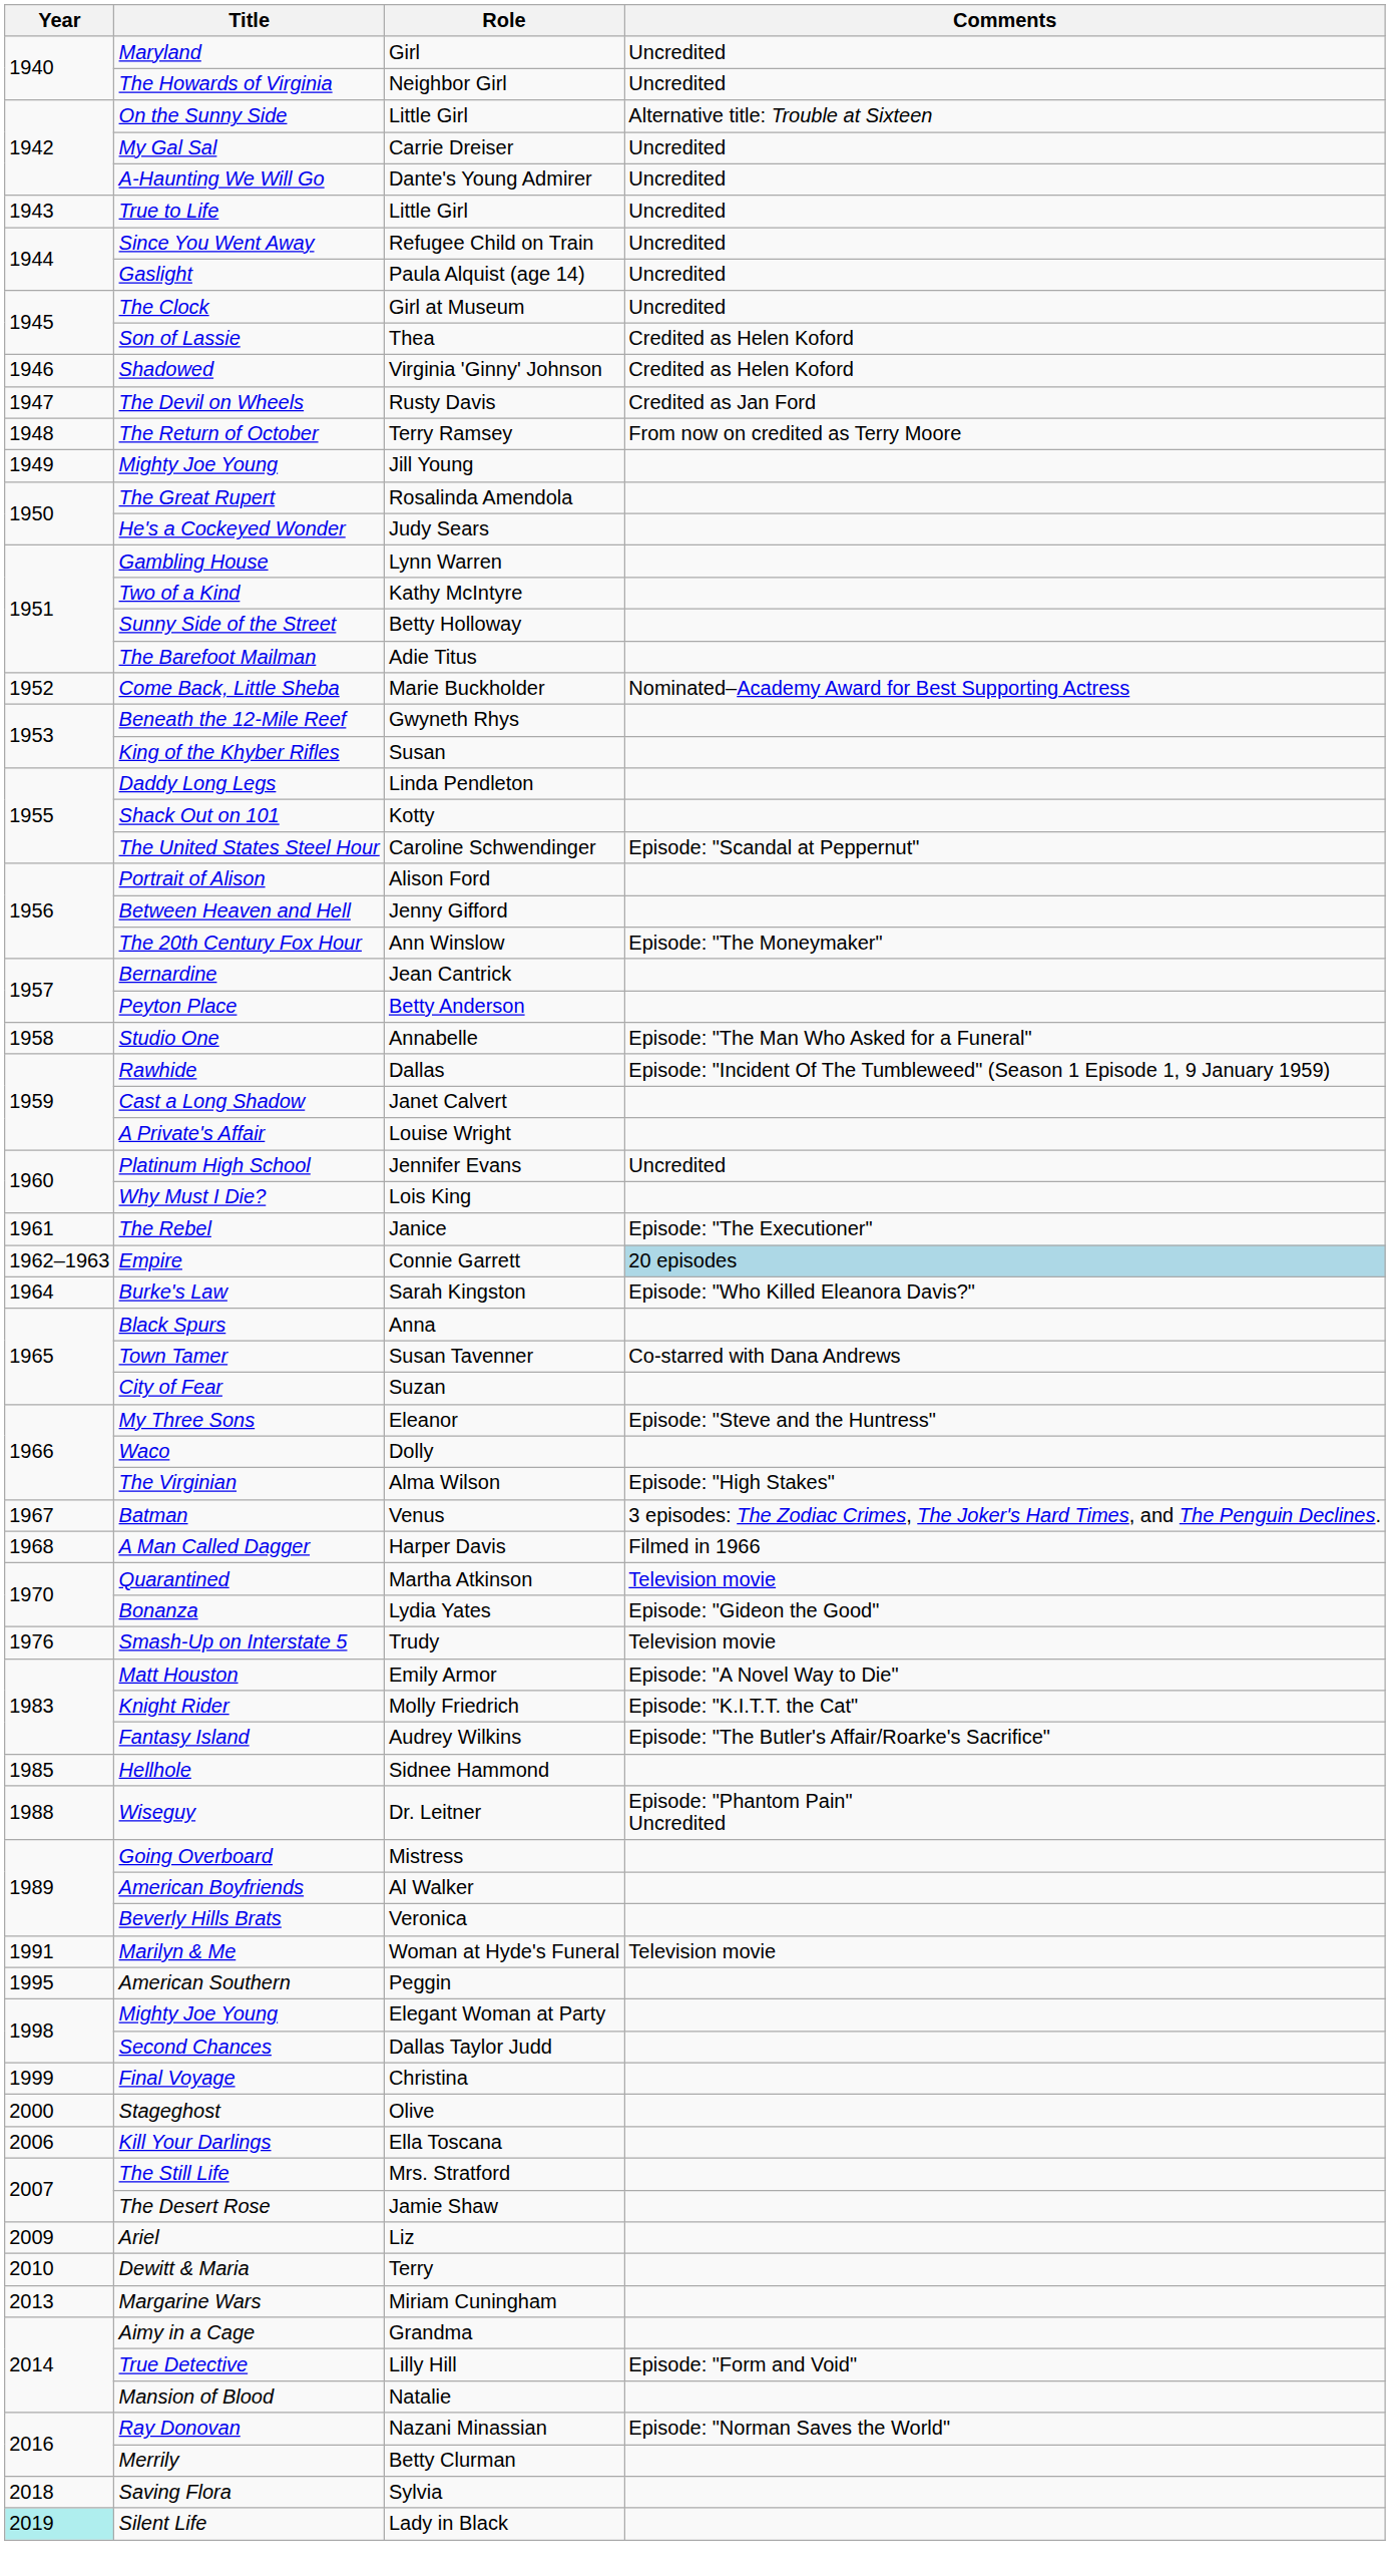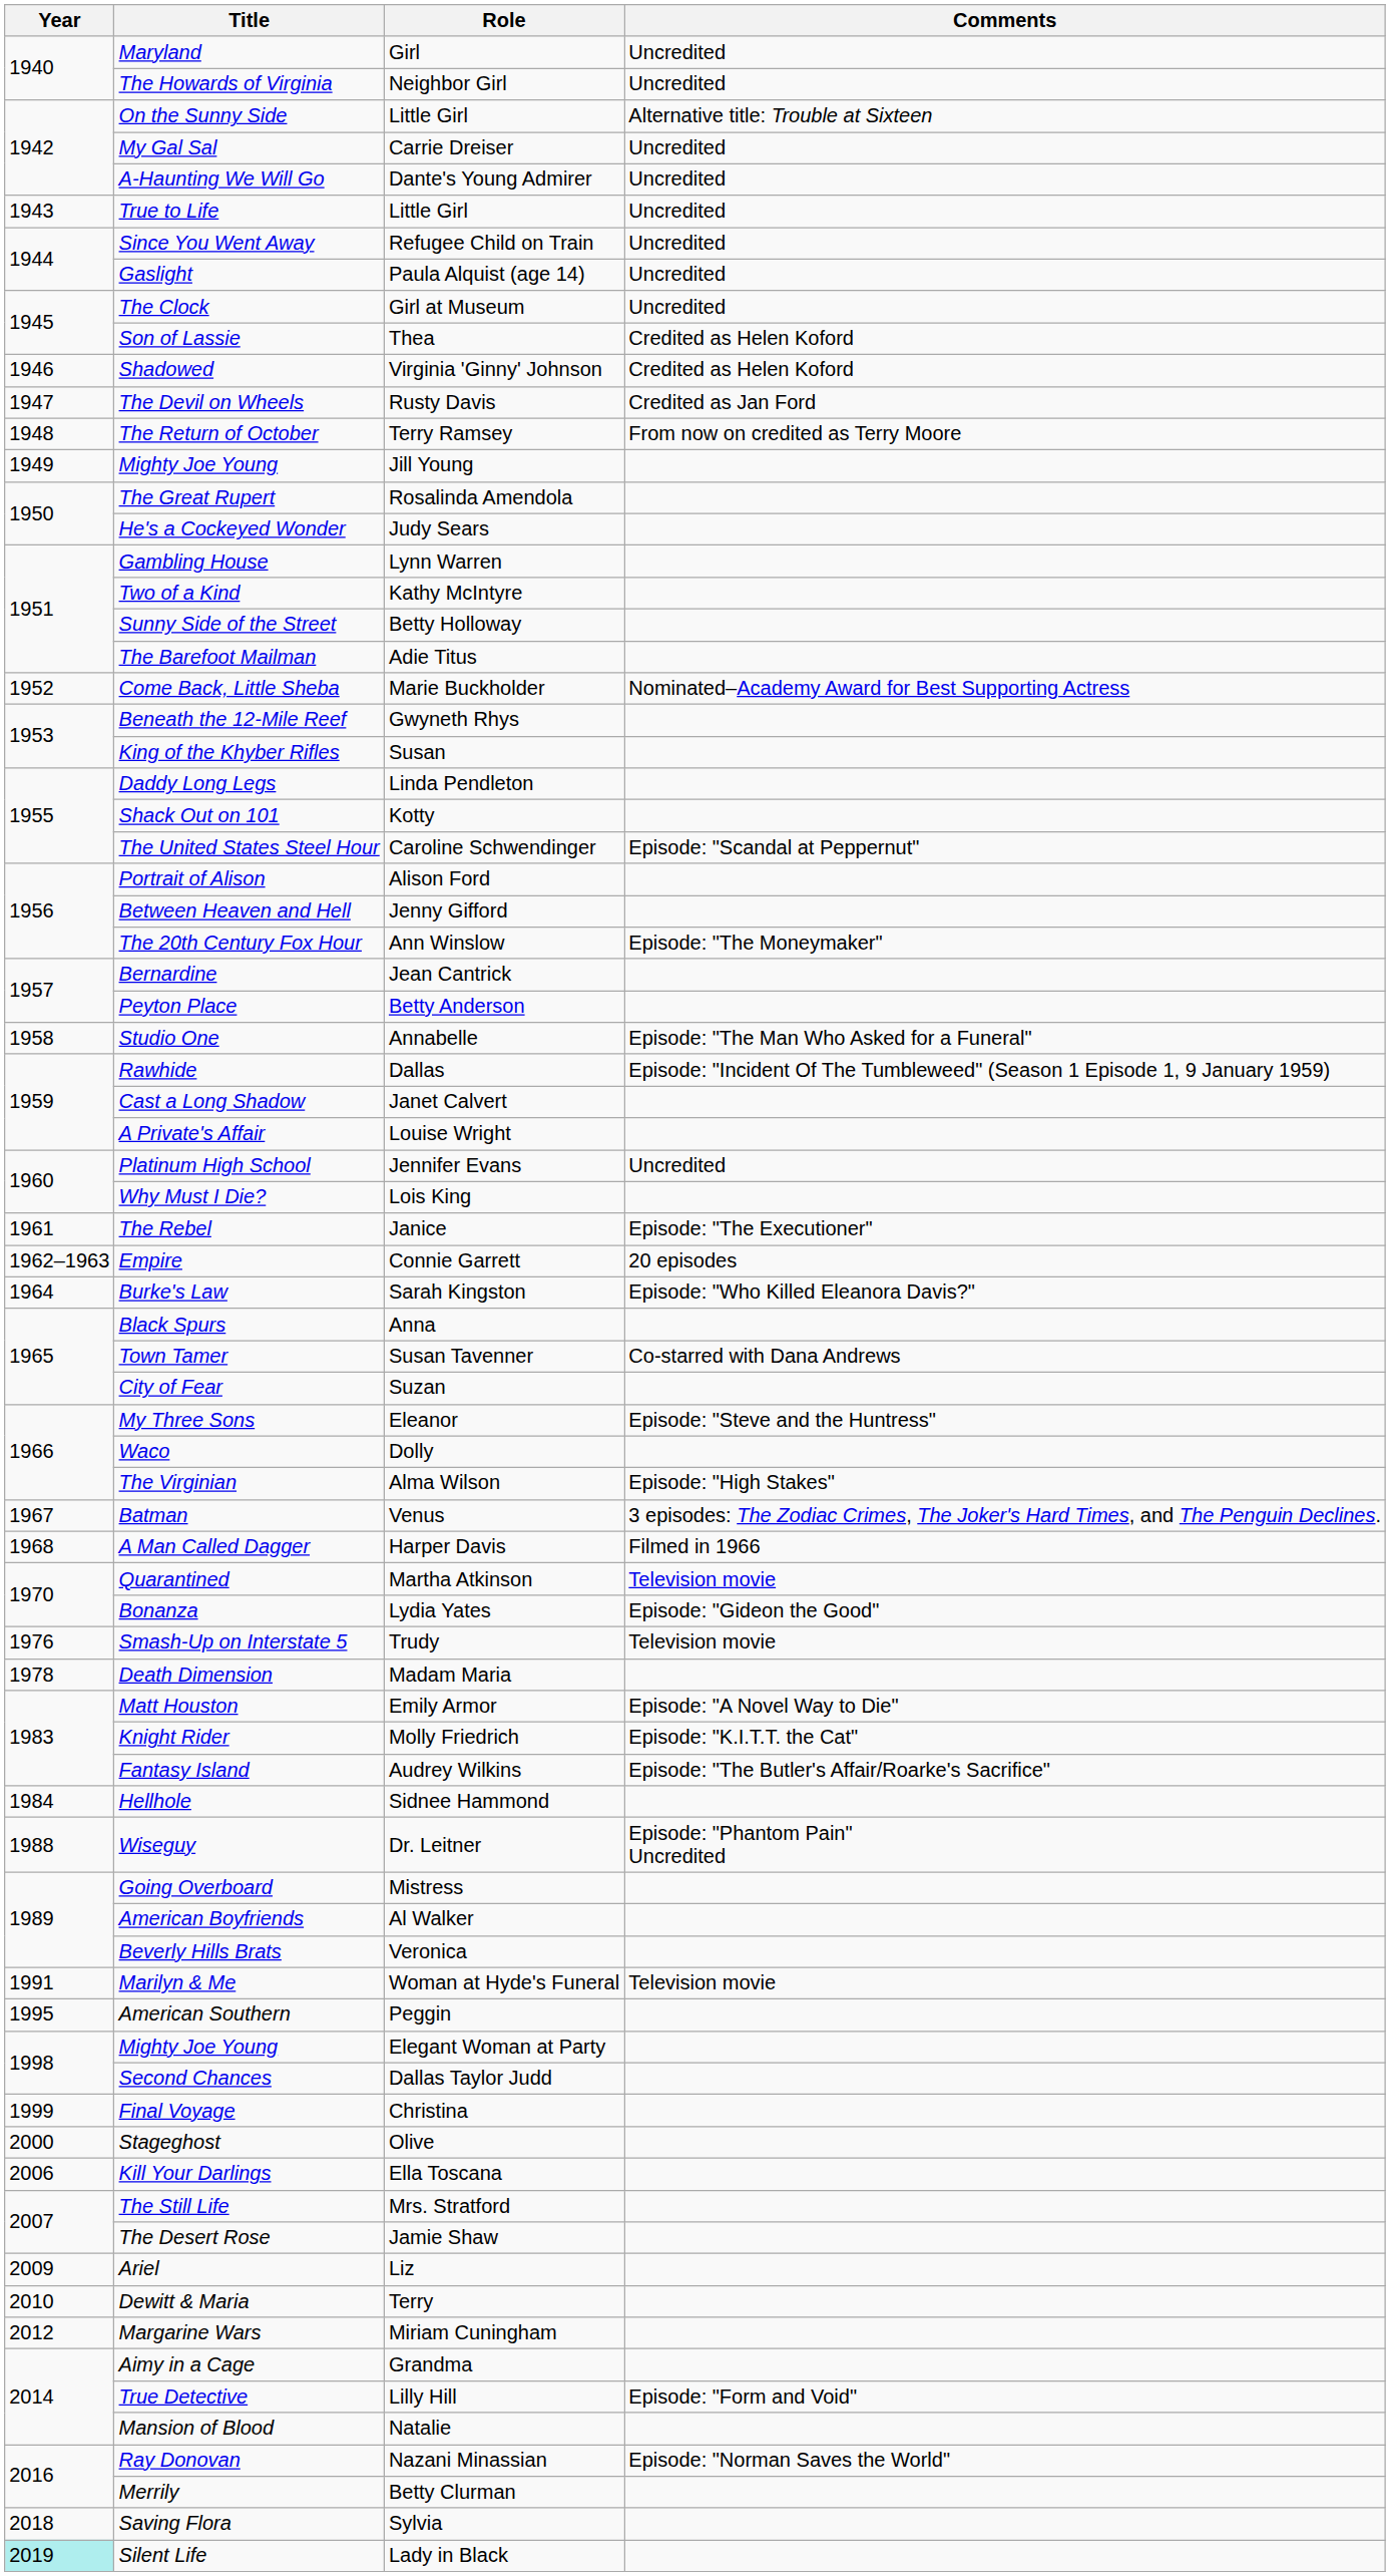 <table class="wikitable sortable">
 <tr>
 <th>Year</th>
 <th>Title</th>
 <th>Role</th>
 <th>Comments</th>
 </tr>
 <tr>
 <td rowspan="2">1940</td>
 <td><em><a href='#'>Maryland</a></em></td>
 <td>Girl</td>
 <td>Uncredited</td>
 </tr>
 <tr>
 <td><em><a href='#'>The Howards of Virginia</a></em></td>
 <td>Neighbor Girl</td>
 <td>Uncredited</td>
 </tr>
 <tr>
 <td rowspan="3">1942</td>
 <td><em><a href='#'>On the Sunny Side</a></em></td>
 <td>Little Girl</td>
 <td>Alternative title: <em>Trouble at Sixteen</em></td>
 </tr>
 <tr>
 <td><em><a href='#'>My Gal Sal</a></em></td>
 <td>Carrie Dreiser</td>
 <td>Uncredited</td>
 </tr>
 <tr>
 <td><em><a href='#'>A-Haunting We Will Go</a></em></td>
 <td>Dante's Young Admirer</td>
 <td>Uncredited</td>
 </tr>
 <tr>
 <td>1943</td>
 <td><em><a href='#'>True to Life</a></em></td>
 <td>Little Girl</td>
 <td>Uncredited</td>
 </tr>
 <tr>
 <td rowspan="2">1944</td>
 <td><em><a href='#'>Since You Went Away</a></em></td>
 <td>Refugee Child on Train</td>
 <td>Uncredited</td>
 </tr>
 <tr>
 <td><em><a href='#'>Gaslight</a></em></td>
 <td>Paula Alquist (age 14)</td>
 <td>Uncredited</td>
 </tr>
 <tr>
 <td rowspan="2">1945</td>
 <td><em><a href='#'>The Clock</a></em></td>
 <td>Girl at Museum</td>
 <td>Uncredited</td>
 </tr>
 <tr>
 <td><em><a href='#'>Son of Lassie</a></em></td>
 <td>Thea</td>
 <td>Credited as Helen Koford</td>
 </tr>
 <tr>
 <td>1946</td>
 <td><em><a href='#'>Shadowed</a></em></td>
 <td>Virginia 'Ginny' Johnson</td>
 <td>Credited as Helen Koford</td>
 </tr>
 <tr>
 <td>1947</td>
 <td><em><a href='#'>The Devil on Wheels</a></em></td>
 <td>Rusty Davis</td>
 <td>Credited as Jan Ford</td>
 </tr>
 <tr>
 <td>1948</td>
 <td><em><a href='#'>The Return of October</a></em></td>
 <td>Terry Ramsey</td>
 <td>From now on credited as Terry Moore</td>
 </tr>
 <tr>
 <td>1949</td>
 <td><em><a href='#'>Mighty Joe Young</a></em></td>
 <td>Jill Young</td>
 <td></td>
 </tr>
 <tr>
 <td rowspan="2">1950</td>
 <td><em><a href='#'>The Great Rupert</a></em></td>
 <td>Rosalinda Amendola</td>
 <td></td>
 </tr>
 <tr>
 <td><em><a href='#'>He's a Cockeyed Wonder</a></em></td>
 <td>Judy Sears</td>
 <td></td>
 </tr>
 <tr>
 <td rowspan="4">1951</td>
 <td><em><a href='#'>Gambling House</a></em></td>
 <td>Lynn Warren</td>
 <td></td>
 </tr>
 <tr>
 <td><em><a href='#'>Two of a Kind</a></em></td>
 <td>Kathy McIntyre</td>
 <td></td>
 </tr>
 <tr>
 <td><em><a href='#'>Sunny Side of the Street</a></em></td>
 <td>Betty Holloway</td>
 <td></td>
 </tr>
 <tr>
 <td><em><a href='#'>The Barefoot Mailman</a></em></td>
 <td>Adie Titus</td>
 <td></td>
 </tr>
 <tr>
 <td>1952</td>
 <td><em><a href='#'>Come Back, Little Sheba</a></em></td>
 <td>Marie Buckholder</td>
 <td>Nominated–<a href='#'>Academy Award for Best Supporting Actress</a></td>
 </tr>
 <tr>
 <td rowspan="2">1953</td>
 <td><em><a href='#'>Beneath the 12-Mile Reef</a></em></td>
 <td>Gwyneth Rhys</td>
 <td></td>
 </tr>
 <tr>
 <td><em><a href='#'>King of the Khyber Rifles</a></em></td>
 <td>Susan</td>
 <td></td>
 </tr>
 <tr>
 <td rowspan="3">1955</td>
 <td><em><a href='#'>Daddy Long Legs</a></em></td>
 <td>Linda Pendleton</td>
 <td></td>
 </tr>
 <tr>
 <td><em><a href='#'>Shack Out on 101</a></em></td>
 <td>Kotty</td>
 <td></td>
 </tr>
 <tr>
 <td><em><a href='#'>The United States Steel Hour</a></em></td>
 <td>Caroline Schwendinger</td>
 <td>Episode: "Scandal at Peppernut"</td>
 </tr>
 <tr>
 <td rowspan="3">1956</td>
 <td><em><a href='#'>Portrait of Alison</a></em></td>
 <td>Alison Ford</td>
 <td></td>
 </tr>
 <tr>
 <td><em><a href='#'>Between Heaven and Hell</a></em></td>
 <td>Jenny Gifford</td>
 <td></td>
 </tr>
 <tr>
 <td><em><a href='#'>The 20th Century Fox Hour</a></em></td>
 <td>Ann Winslow</td>
 <td>Episode: "The Moneymaker"</td>
 </tr>
 <tr>
 <td rowspan="2">1957</td>
 <td><em><a href='#'>Bernardine</a></em></td>
 <td>Jean Cantrick</td>
 <td></td>
 </tr>
 <tr>
 <td><em><a href='#'>Peyton Place</a></em></td>
 <td><a href='#'>Betty Anderson</a></td>
 <td></td>
 </tr>
 <tr>
 <td>1958</td>
 <td><em><a href='#'>Studio One</a></em></td>
 <td>Annabelle</td>
 <td>Episode: "The Man Who Asked for a Funeral"</td>
 </tr>
 <tr>
 <td rowspan="3">1959</td>
 <td><em><a href='#'>Rawhide</a></em></td>
 <td>Dallas</td>
 <td>Episode: "Incident Of The Tumbleweed" (Season 1 Episode 1, 9 January 1959)</td>
 </tr>
 <tr>
 <td><em><a href='#'>Cast a Long Shadow</a></em></td>
 <td>Janet Calvert</td>
 <td></td>
 </tr>
 <tr>
 <td><em><a href='#'>A Private's Affair</a></em></td>
 <td>Louise Wright</td>
 <td></td>
 </tr>
 <tr>
 <td rowspan="2">1960</td>
 <td><em><a href='#'>Platinum High School</a></em></td>
 <td>Jennifer Evans</td>
 <td>Uncredited</td>
 </tr>
 <tr>
 <td><em><a href='#'>Why Must I Die?</a></em></td>
 <td>Lois King</td>
 <td></td>
 </tr>
 <tr>
 <td>1961</td>
 <td><em><a href='#'>The Rebel</a></em></td>
 <td>Janice</td>
 <td>Episode: "The Executioner"</td>
 </tr>
 <tr>
 <td>1962–1963</td>
 <td><em><a href='#'>Empire</a></em></td>
 <td>Connie Garrett</td>
-<td style="background: lightblue;">20 episodes</td>
+<td>20 episodes</td>
 </tr>
 <tr>
 <td>1964</td>
 <td><em><a href='#'>Burke's Law</a></em></td>
 <td>Sarah Kingston</td>
 <td>Episode: "Who Killed Eleanora Davis?"</td>
 </tr>
 <tr>
 <td rowspan="3">1965</td>
 <td><em><a href='#'>Black Spurs</a></em></td>
 <td>Anna</td>
 <td></td>
 </tr>
 <tr>
 <td><em><a href='#'>Town Tamer</a></em></td>
 <td>Susan Tavenner</td>
 <td>Co-starred with Dana Andrews</td>
 </tr>
 <tr>
 <td><em><a href='#'>City of Fear</a></em></td>
 <td>Suzan</td>
 <td></td>
 </tr>
 <tr>
 <td rowspan="3">1966</td>
 <td><em><a href='#'>My Three Sons</a></em></td>
 <td>Eleanor</td>
 <td>Episode: "Steve and the Huntress"</td>
 </tr>
 <tr>
 <td><em><a href='#'>Waco</a></em></td>
 <td>Dolly</td>
 <td></td>
 </tr>
 <tr>
 <td><em><a href='#'>The Virginian</a></em></td>
 <td>Alma Wilson</td>
 <td>Episode: "High Stakes"</td>
 </tr>
 <tr>
 <td>1967</td>
 <td><em><a href='#'>Batman</a></em></td>
 <td>Venus</td>
 <td>3 episodes: <em><a href='#'>The Zodiac Crimes</a></em>, <em><a href='#'>The Joker's Hard Times</a></em>, and <em><a href='#'>The Penguin Declines</a></em>.</td>
 </tr>
 <tr>
 <td>1968</td>
 <td><em><a href='#'>A Man Called Dagger</a></em></td>
 <td>Harper Davis</td>
 <td>Filmed in 1966</td>
 </tr>
 <tr>
 <td rowspan="2">1970</td>
 <td><em><a href='#'>Quarantined</a></em></td>
 <td>Martha Atkinson</td>
 <td><a href='#'>Television movie</a></td>
 </tr>
 <tr>
 <td><em><a href='#'>Bonanza</a></em></td>
 <td>Lydia Yates</td>
 <td>Episode: "Gideon the Good"</td>
 </tr>
 <tr>
 <td>1976</td>
 <td><em><a href='#'>Smash-Up on Interstate 5</a></em></td>
 <td>Trudy</td>
 <td>Television movie</td>
 </tr>
 <tr>
+<td>1978</td>
+<td><em><a href='#'>Death Dimension</a></em></td>
+<td>Madam Maria</td>
+<td></td>
+</tr>
+<tr>
 <td rowspan="3">1983</td>
 <td><em><a href='#'>Matt Houston</a></em></td>
 <td>Emily Armor</td>
 <td>Episode: "A Novel Way to Die"</td>
 </tr>
 <tr>
 <td><em><a href='#'>Knight Rider</a></em></td>
 <td>Molly Friedrich</td>
 <td>Episode: "K.I.T.T. the Cat"</td>
 </tr>
 <tr>
 <td><em><a href='#'>Fantasy Island</a></em></td>
 <td>Audrey Wilkins</td>
 <td>Episode: "The Butler's Affair/Roarke's Sacrifice"</td>
 </tr>
 <tr>
-<td>1985</td>
+<td>1984</td>
 <td><em><a href='#'>Hellhole</a></em></td>
 <td>Sidnee Hammond</td>
 <td></td>
 </tr>
 <tr>
 <td>1988</td>
 <td><em><a href='#'>Wiseguy</a></em></td>
 <td>Dr. Leitner</td>
 <td>Episode: "Phantom Pain"<br>Uncredited</td>
 </tr>
 <tr>
 <td rowspan="3">1989</td>
 <td><em><a href='#'>Going Overboard</a></em></td>
 <td>Mistress</td>
 <td></td>
 </tr>
 <tr>
 <td><em><a href='#'>American Boyfriends</a></em></td>
 <td>Al Walker</td>
 <td></td>
 </tr>
 <tr>
 <td><em><a href='#'>Beverly Hills Brats</a></em></td>
 <td>Veronica</td>
 <td></td>
 </tr>
 <tr>
 <td>1991</td>
 <td><em><a href='#'>Marilyn & Me</a></em></td>
 <td>Woman at Hyde's Funeral</td>
 <td>Television movie</td>
 </tr>
 <tr>
 <td>1995</td>
 <td><em>American Southern</em></td>
 <td>Peggin</td>
 <td></td>
 </tr>
 <tr>
 <td rowspan="2">1998</td>
 <td><em><a href='#'>Mighty Joe Young</a></em></td>
 <td>Elegant Woman at Party</td>
 <td></td>
 </tr>
 <tr>
 <td><em><a href='#'>Second Chances</a></em></td>
 <td>Dallas Taylor Judd</td>
 <td></td>
 </tr>
 <tr>
 <td>1999</td>
 <td><em><a href='#'>Final Voyage</a></em></td>
 <td>Christina</td>
 <td></td>
 </tr>
 <tr>
 <td>2000</td>
 <td><em>Stageghost</em></td>
 <td>Olive</td>
 <td></td>
 </tr>
 <tr>
 <td>2006</td>
 <td><em><a href='#'>Kill Your Darlings</a></em></td>
 <td>Ella Toscana</td>
 <td></td>
 </tr>
 <tr>
 <td rowspan="2">2007</td>
 <td><em><a href='#'>The Still Life</a></em></td>
 <td>Mrs. Stratford</td>
 <td></td>
 </tr>
 <tr>
 <td><em>The Desert Rose</em></td>
 <td>Jamie Shaw</td>
 <td></td>
 </tr>
 <tr>
 <td>2009</td>
 <td><em>Ariel</em></td>
 <td>Liz</td>
 <td></td>
 </tr>
 <tr>
 <td>2010</td>
 <td><em>Dewitt & Maria</em></td>
 <td>Terry</td>
 <td></td>
 </tr>
 <tr>
-<td>2013</td>
+<td>2012</td>
 <td><em>Margarine Wars</em></td>
 <td>Miriam Cuningham</td>
 <td></td>
 </tr>
 <tr>
 <td rowspan="3">2014</td>
 <td><em>Aimy in a Cage</em></td>
 <td>Grandma</td>
 <td></td>
 </tr>
 <tr>
 <td><em><a href='#'>True Detective</a></em></td>
 <td>Lilly Hill</td>
 <td>Episode: "Form and Void"</td>
 </tr>
 <tr>
 <td><em>Mansion of Blood</em></td>
 <td>Natalie</td>
 <td></td>
 </tr>
 <tr>
 <td rowspan="2">2016</td>
 <td><em><a href='#'>Ray Donovan</a></em></td>
 <td>Nazani Minassian</td>
 <td>Episode: "Norman Saves the World"</td>
 </tr>
 <tr>
 <td><em>Merrily</em></td>
 <td>Betty Clurman</td>
 <td></td>
 </tr>
 <tr>
 <td>2018</td>
 <td><em>Saving Flora</em></td>
 <td>Sylvia</td>
 <td></td>
 </tr>
 <tr>
 <td style="background: paleturquoise;">2019</td>
 <td><em>Silent Life</em></td>
 <td>Lady in Black</td>
 <td></td>
 </tr>
 </table>
